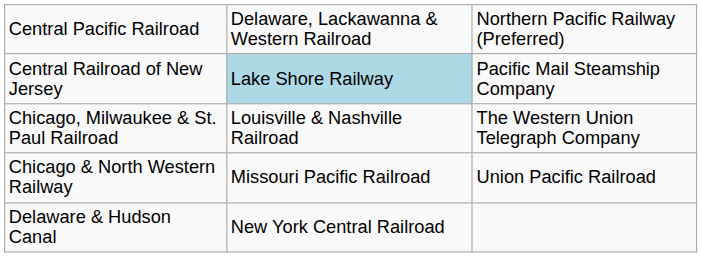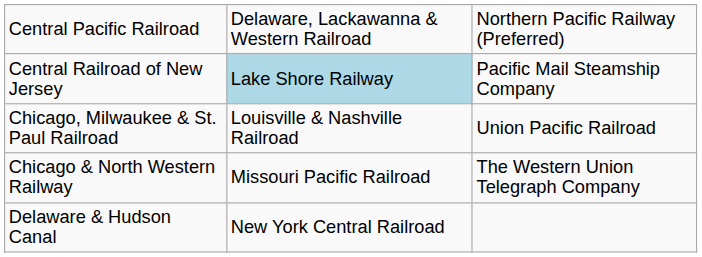 <table class="wikitable" border="1">
 <tr>
 <td>Central Pacific Railroad</td>
 <td>Delaware, Lackawanna & Western Railroad</td>
 <td>Northern Pacific Railway (Preferred)</td>
 </tr>
 <tr>
 <td>Central Railroad of New Jersey</td>
 <td style="background: lightblue;">Lake Shore Railway</td>
 <td>Pacific Mail Steamship Company</td>
 </tr>
 <tr>
 <td>Chicago, Milwaukee & St. Paul Railroad</td>
 <td>Louisville & Nashville Railroad</td>
-<td>The Western Union Telegraph Company</td>
+<td>Union Pacific Railroad</td>
 </tr>
 <tr>
 <td>Chicago & North Western Railway</td>
 <td>Missouri Pacific Railroad</td>
-<td>Union Pacific Railroad</td>
+<td>The Western Union Telegraph Company</td>
 </tr>
 <tr>
 <td>Delaware & Hudson Canal</td>
 <td>New York Central Railroad</td>
 </tr>
 </table>
